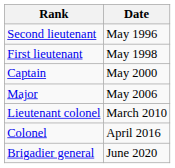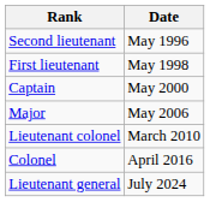 <table class="wikitable">
 <tr>
 <th>Rank</th>
 <th>Date</th>
 </tr>
 <tr>
 <td> <a href='#'>Second lieutenant</a></td>
 <td>May 1996</td>
 </tr>
 <tr>
 <td> <a href='#'>First lieutenant</a></td>
 <td>May 1998</td>
 </tr>
 <tr>
 <td> <a href='#'>Captain</a></td>
 <td>May 2000</td>
 </tr>
 <tr>
 <td> <a href='#'>Major</a></td>
 <td>May 2006</td>
 </tr>
 <tr>
 <td> <a href='#'>Lieutenant colonel</a></td>
 <td>March 2010</td>
 </tr>
 <tr>
 <td> <a href='#'>Colonel</a></td>
 <td>April 2016</td>
 </tr>
 <tr>
-<td> <a href='#'>Brigadier general</a></td>
-<td>June 2020</td>
+<td> <a href='#'>Lieutenant general</a></td>
+<td>July 2024</td>
 </tr>
 </table>
